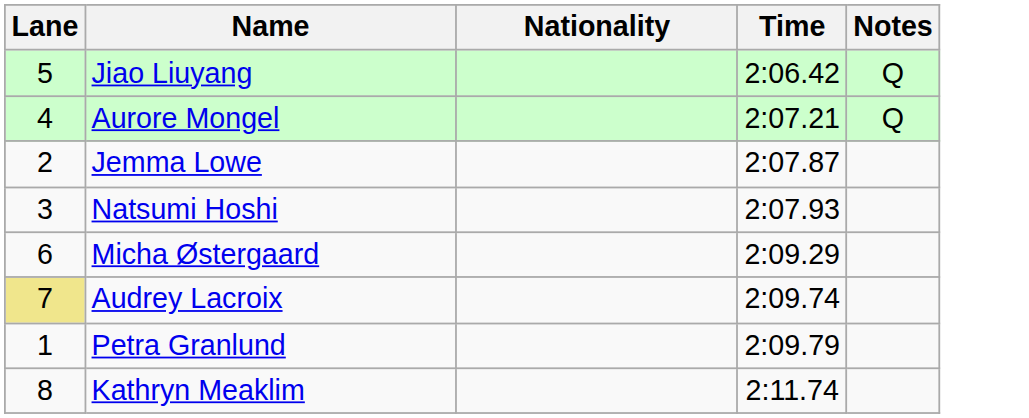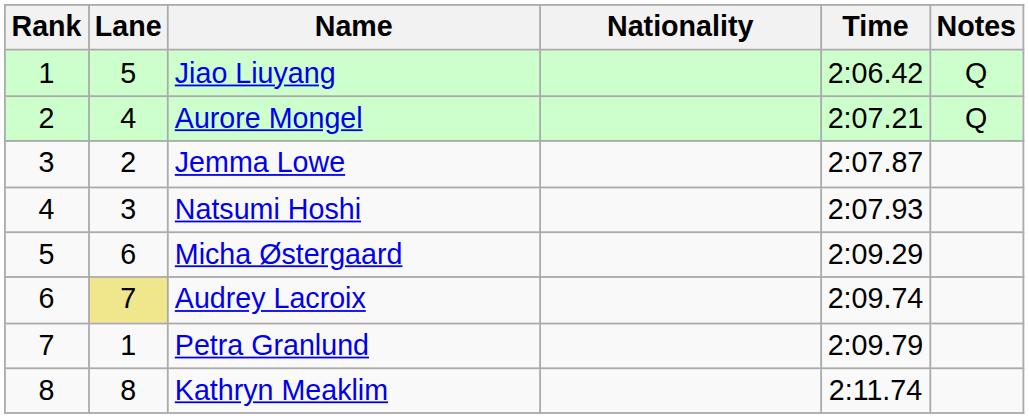 <table class="wikitable" style="text-align:center">
 <tr>
+<th>Rank</th>
 <th>Lane</th>
 <th width=200>Name</th>
 <th width=150>Nationality</th>
 <th>Time</th>
 <th>Notes</th>
 </tr>
 <tr bgcolor=ccffcc>
+<td>1</td>
 <td>5</td>
 <td align=left><a href='#'>Jiao Liuyang</a></td>
 <td align=left></td>
 <td>2:06.42</td>
 <td>Q</td>
 </tr>
 <tr bgcolor=ccffcc>
+<td>2</td>
 <td>4</td>
 <td align=left><a href='#'>Aurore Mongel</a></td>
 <td align=left></td>
 <td>2:07.21</td>
 <td>Q</td>
 </tr>
 <tr>
+<td>3</td>
 <td>2</td>
 <td align=left><a href='#'>Jemma Lowe</a></td>
 <td align=left></td>
 <td>2:07.87</td>
 <td></td>
 </tr>
 <tr>
+<td>4</td>
 <td>3</td>
 <td align=left><a href='#'>Natsumi Hoshi</a></td>
 <td align=left></td>
 <td>2:07.93</td>
 <td></td>
 </tr>
 <tr>
+<td>5</td>
 <td>6</td>
 <td align=left><a href='#'>Micha Østergaard</a></td>
 <td align=left></td>
 <td>2:09.29</td>
 <td></td>
 </tr>
 <tr>
+<td>6</td>
 <td style="background: khaki;">7</td>
 <td align=left><a href='#'>Audrey Lacroix</a></td>
 <td align=left></td>
 <td>2:09.74</td>
 <td></td>
 </tr>
 <tr>
+<td>7</td>
 <td>1</td>
 <td align=left><a href='#'>Petra Granlund</a></td>
 <td align=left></td>
 <td>2:09.79</td>
 <td></td>
 </tr>
 <tr>
 <td>8</td>
+<td>8</td>
 <td align=left><a href='#'>Kathryn Meaklim</a></td>
 <td align=left></td>
 <td>2:11.74</td>
 <td></td>
 </tr>
 </table>
